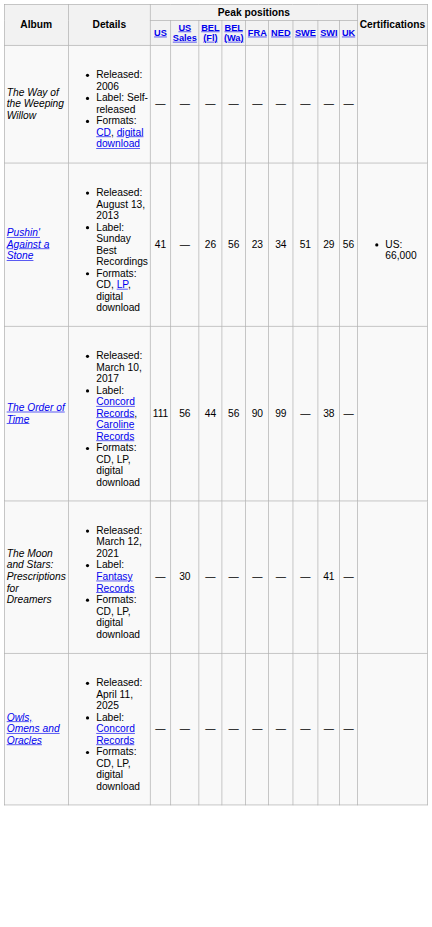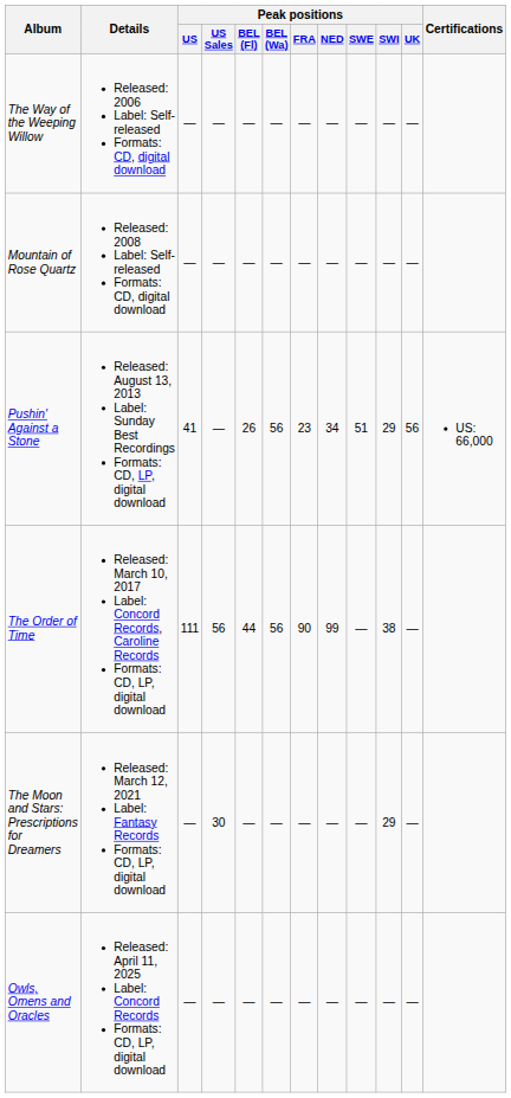 <table class="wikitable">
 <tr>
 <th rowspan="2" style="text-align:center; width:120px;">Album</th>
 <th scope="col" rowspan="2" style="width:18em;">Details</th>
 <th colspan="9" style="text-align:center; width:30px;">Peak positions</th>
 <th rowspan="2" style="text-align:center; width:120px;">Certifications</th>
 </tr>
 <tr>
 <th scope="col" style="width:3em;font-size:90%;"><a href='#'>US</a><br></th>
 <th scope="col" style="width:3em;font-size:90%;"><a href='#'>US Sales</a></th>
 <th scope="col" style="width:3em;font-size:90%;"><a href='#'>BEL <br>(Fl)</a><br></th>
 <th scope="col" style="width:3em;font-size:90%;"><a href='#'>BEL <br>(Wa)</a><br></th>
 <th scope="col" style="width:3em;font-size:90%;"><a href='#'>FRA</a><br></th>
 <th scope="col" style="width:3em;font-size:90%;"><a href='#'>NED</a><br></th>
 <th scope="col" style="width:3em;font-size:90%;"><a href='#'>SWE</a><br></th>
 <th scope="col" style="width:3em;font-size:90%;"><a href='#'>SWI</a><br></th>
 <th scope="col" style="width:3em;font-size:90%;"><a href='#'>UK</a><br></th>
 </tr>
 <tr>
 <td><em>The Way of the Weeping Willow</em></td>
 <td><br><ul><li>Released: 2006</li><li>Label: Self-released</li><li>Formats: <a href='#'>CD</a>, <a href='#'>digital download</a></li></ul></td>
+<td style="text-align:center;">—</td>
+<td style="text-align:center;">—</td>
+<td style="text-align:center;">—</td>
+<td style="text-align:center;">—</td>
+<td style="text-align:center;">—</td>
+<td style="text-align:center;">—</td>
+<td style="text-align:center;">—</td>
+<td style="text-align:center;">—</td>
+<td style="text-align:center;">—</td>
+<td></td>
+</tr>
+<tr>
+<td><em>Mountain of Rose Quartz</em></td>
+<td><br><ul><li>Released: 2008</li><li>Label: Self-released</li><li>Formats: CD, digital download</li></ul></td>
 <td style="text-align:center;">—</td>
 <td style="text-align:center;">—</td>
 <td style="text-align:center;">—</td>
 <td style="text-align:center;">—</td>
 <td style="text-align:center;">—</td>
 <td style="text-align:center;">—</td>
 <td style="text-align:center;">—</td>
 <td style="text-align:center;">—</td>
 <td style="text-align:center;">—</td>
 <td></td>
 </tr>
 <tr>
 <td><em><a href='#'>Pushin' Against a Stone</a></em></td>
 <td><br><ul><li>Released: August 13, 2013</li><li>Label: Sunday Best Recordings</li><li>Formats: CD, <a href='#'>LP</a>, digital download</li></ul></td>
 <td style="text-align:center;">41</td>
 <td style="text-align:center;">—</td>
 <td style="text-align:center;">26</td>
 <td style="text-align:center;">56</td>
 <td style="text-align:center;">23</td>
 <td style="text-align:center;">34</td>
 <td style="text-align:center;">51</td>
 <td style="text-align:center;">29</td>
 <td style="text-align:center;">56</td>
 <td><br><ul><li>US: 66,000</li></ul></td>
 </tr>
 <tr>
 <td><em><a href='#'>The Order of Time</a></em></td>
 <td><br><ul><li>Released: March 10, 2017</li><li>Label: <a href='#'>Concord Records</a>, <a href='#'>Caroline Records</a></li><li>Formats: CD, LP, digital download</li></ul></td>
 <td style="text-align:center;">111</td>
 <td style="text-align:center;">56</td>
 <td style="text-align:center;">44</td>
 <td style="text-align:center;">56</td>
 <td style="text-align:center;">90<br></td>
 <td style="text-align:center;">99</td>
 <td style="text-align:center;">—</td>
 <td style="text-align:center;">38</td>
 <td style="text-align:center;">—</td>
 <td></td>
 </tr>
 <tr>
 <td><em>The Moon and Stars: Prescriptions for Dreamers</em></td>
 <td><br><ul><li>Released: March 12, 2021</li><li>Label: <a href='#'>Fantasy Records</a></li><li>Formats: CD, LP, digital download</li></ul></td>
 <td style="text-align:center;">—</td>
 <td style="text-align:center;">30</td>
 <td style="text-align:center;">—</td>
 <td style="text-align:center;">—</td>
 <td style="text-align:center;">—</td>
 <td style="text-align:center;">—</td>
 <td style="text-align:center;">—</td>
-<td style="text-align:center;">41</td>
+<td style="text-align:center;">29</td>
 <td style="text-align:center;">—</td>
 <td></td>
 </tr>
 <tr>
 <td><em><a href='#'>Owls, Omens and Oracles</a></em></td>
 <td><br><ul><li>Released: April 11, 2025</li><li>Label: <a href='#'>Concord Records</a></li><li>Formats: CD, LP, digital download</li></ul></td>
 <td style="text-align:center;">—</td>
 <td style="text-align:center;">—</td>
 <td style="text-align:center;">—</td>
 <td style="text-align:center;">—</td>
 <td style="text-align:center;">—</td>
 <td style="text-align:center;">—</td>
 <td style="text-align:center;">—</td>
 <td style="text-align:center;">—</td>
 <td style="text-align:center;">—</td>
 </tr>
 </table>
